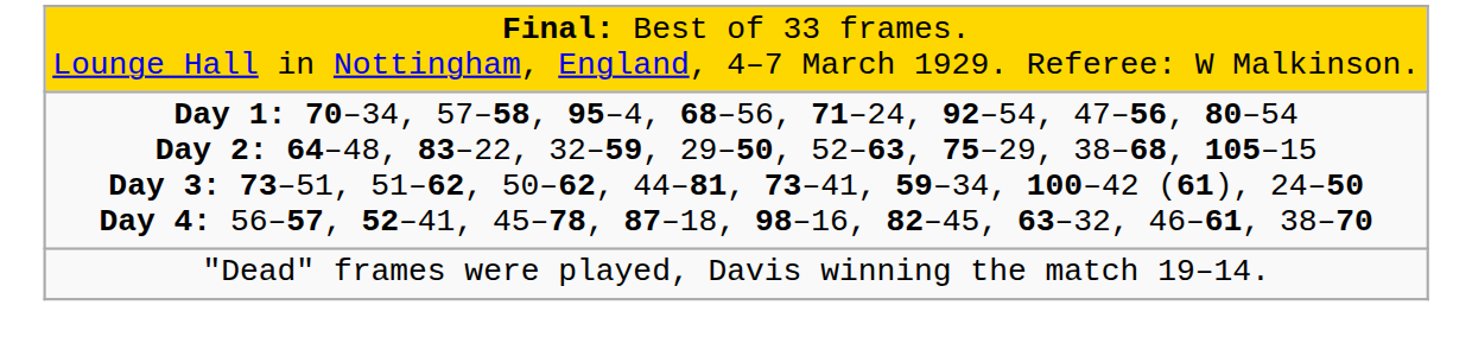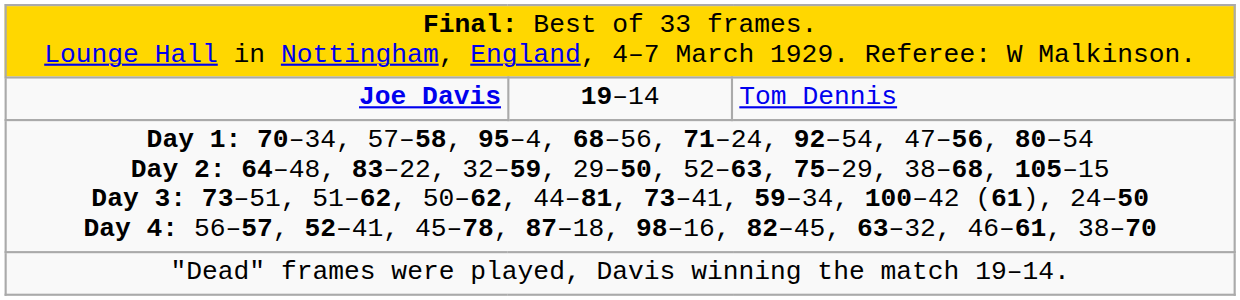 <table class="wikitable" style="font-size: 95%; margin: 1em auto 1em auto;">
 <tr>
 <td colspan="3" align="center" bgcolor="#ffd700"><strong>Final:</strong> Best of 33 frames.<br> <a href='#'>Lounge Hall</a> in <a href='#'>Nottingham</a>, <a href='#'>England</a>, 4–7 March 1929. Referee: W Malkinson.</td>
+</tr>
+<tr>
+<td width="230" align="right"><strong><a href='#'>Joe Davis</a></strong><br></td>
+<td width="100" align="center"><strong>19</strong>–14</td>
+<td width="230"><a href='#'>Tom Dennis</a><br></td>
 </tr>
 <tr>
 <td colspan="3" align="center" style="font-size: 100%"><strong>Day 1:</strong> <strong>70</strong>–34, 57–<strong>58</strong>, <strong>95</strong>–4, <strong>68</strong>–56, <strong>71</strong>–24, <strong>92</strong>–54, 47–<strong>56</strong>, <strong>80</strong>–54<br><strong>Day 2:</strong> <strong>64</strong>–48, <strong>83</strong>–22, 32–<strong>59</strong>, 29–<strong>50</strong>, 52–<strong>63</strong>, <strong>75</strong>–29, 38–<strong>68</strong>, <strong>105</strong>–15<br><strong>Day 3:</strong> <strong>73</strong>–51, 51–<strong>62</strong>, 50–<strong>62</strong>, 44–<strong>81</strong>, <strong>73</strong>–41, <strong>59</strong>–34, <strong>100</strong>–42 (<strong>61</strong>), 24–<strong>50</strong><br><strong>Day 4:</strong> 56–<strong>57</strong>, <strong>52</strong>–41, 45–<strong>78</strong>, <strong>87</strong>–18, <strong>98</strong>–16, <strong>82</strong>–45, <strong>63</strong>–32, 46–<strong>61</strong>, 38–<strong>70</strong></td>
 </tr>
 <tr>
 <td colspan="3" align="center">"Dead" frames were played, Davis winning the match 19–14.</td>
 </tr>
 </table>
